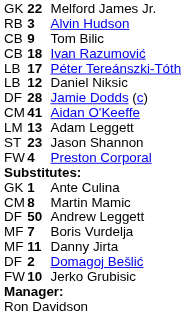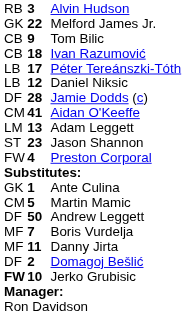 <table style="font-size: 90%" cellspacing="0" cellpadding="0">
 <tr>
 <th width="25"></th>
 <th width="25"></th>
 </tr>
 <tr>
-<td>GK</td>
-<td><strong>22</strong></td>
-<td> Melford James Jr.</td>
+<td>RB</td>
+<td><strong>3</strong></td>
+<td> <a href='#'>Alvin Hudson</a></td>
 <td></td>
 <td></td>
 </tr>
 <tr>
-<td>RB</td>
-<td><strong>3</strong></td>
-<td> <a href='#'>Alvin Hudson</a></td>
+<td>GK</td>
+<td><strong>22</strong></td>
+<td> Melford James Jr.</td>
 <td></td>
 <td></td>
 </tr>
 <tr>
 <td>CB</td>
 <td><strong>9</strong></td>
 <td> Tom Bilic</td>
 <td></td>
 <td></td>
 </tr>
 <tr>
 <td>CB</td>
 <td><strong>18</strong></td>
 <td> <a href='#'>Ivan Razumović</a></td>
 <td></td>
 <td></td>
 </tr>
 <tr>
 <td>LB</td>
 <td><strong>17</strong></td>
 <td> <a href='#'>Péter Tereánszki-Tóth</a></td>
 <td></td>
 <td></td>
 </tr>
 <tr>
 <td>LB</td>
 <td><strong>12</strong></td>
 <td> Daniel Niksic</td>
 <td></td>
 <td></td>
 </tr>
 <tr>
 <td>DF</td>
 <td><strong>28</strong></td>
 <td> <a href='#'>Jamie Dodds</a> (<a href='#'>c</a>)</td>
 <td></td>
 <td></td>
 </tr>
 <tr>
 <td>CM</td>
 <td><strong>41</strong></td>
 <td> <a href='#'>Aidan O'Keeffe</a></td>
 <td></td>
 <td></td>
 </tr>
 <tr>
 <td>LM</td>
 <td><strong>13</strong></td>
 <td> Adam Leggett</td>
 <td></td>
 <td></td>
 </tr>
 <tr>
 <td>ST</td>
 <td><strong>23</strong></td>
 <td> Jason Shannon</td>
 <td></td>
 <td></td>
 </tr>
 <tr>
 <td>FW</td>
 <td><strong>4</strong></td>
 <td> <a href='#'>Preston Corporal</a></td>
 <td></td>
 <td></td>
 </tr>
 <tr>
 <td colspan=3><strong>Substitutes:</strong></td>
 </tr>
 <tr>
 <td>GK</td>
 <td><strong>1</strong></td>
 <td> Ante Culina</td>
 <td></td>
 <td></td>
 </tr>
 <tr>
 <td>CM</td>
-<td><strong>8</strong></td>
+<td><strong>5</strong></td>
 <td> Martin Mamic</td>
 <td></td>
 <td></td>
 </tr>
 <tr>
 <td>DF</td>
 <td><strong>50</strong></td>
 <td> Andrew Leggett</td>
 <td></td>
 <td></td>
 </tr>
 <tr>
 <td>MF</td>
 <td><strong>7</strong></td>
 <td> Boris Vurdelja</td>
 <td></td>
 <td></td>
 </tr>
 <tr>
 <td>MF</td>
 <td><strong>11</strong></td>
 <td> Danny Jirta</td>
 <td></td>
 <td></td>
 </tr>
 <tr>
 <td>DF</td>
 <td><strong>2</strong></td>
 <td> <a href='#'>Domagoj Bešlić</a></td>
 <td></td>
 <td></td>
 </tr>
 <tr>
-<td>FW</td>
+<td><strong>FW</strong></td>
 <td><strong>10</strong></td>
 <td> Jerko Grubisic</td>
 <td></td>
 <td></td>
 </tr>
 <tr>
 <td colspan=3><strong>Manager:</strong></td>
 </tr>
 <tr>
 <td colspan=4> Ron Davidson</td>
 </tr>
 </table>
